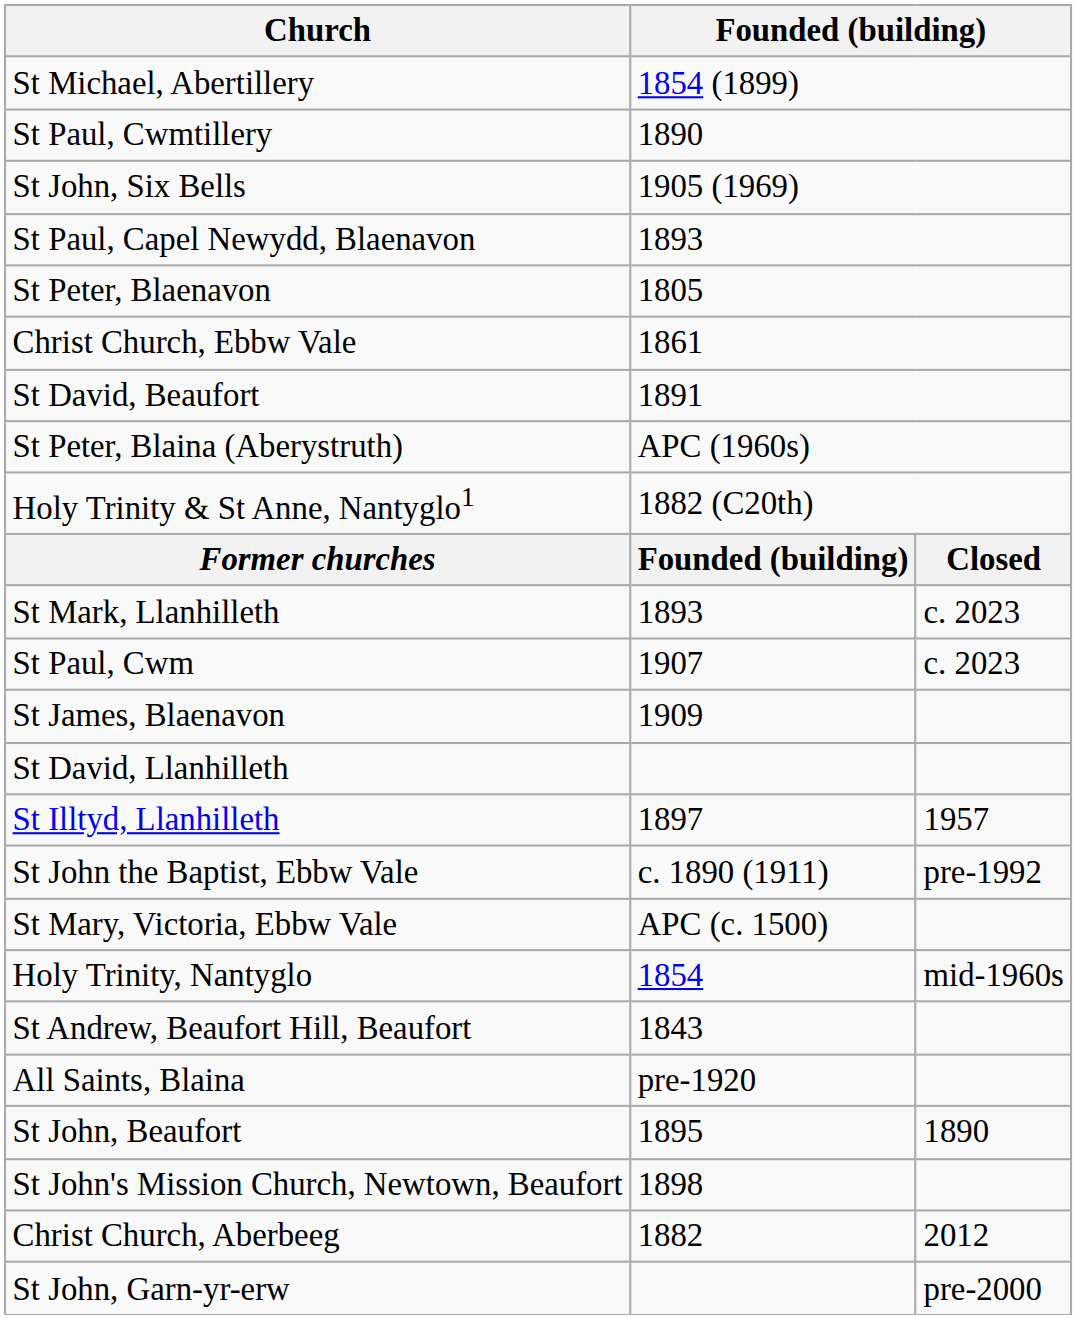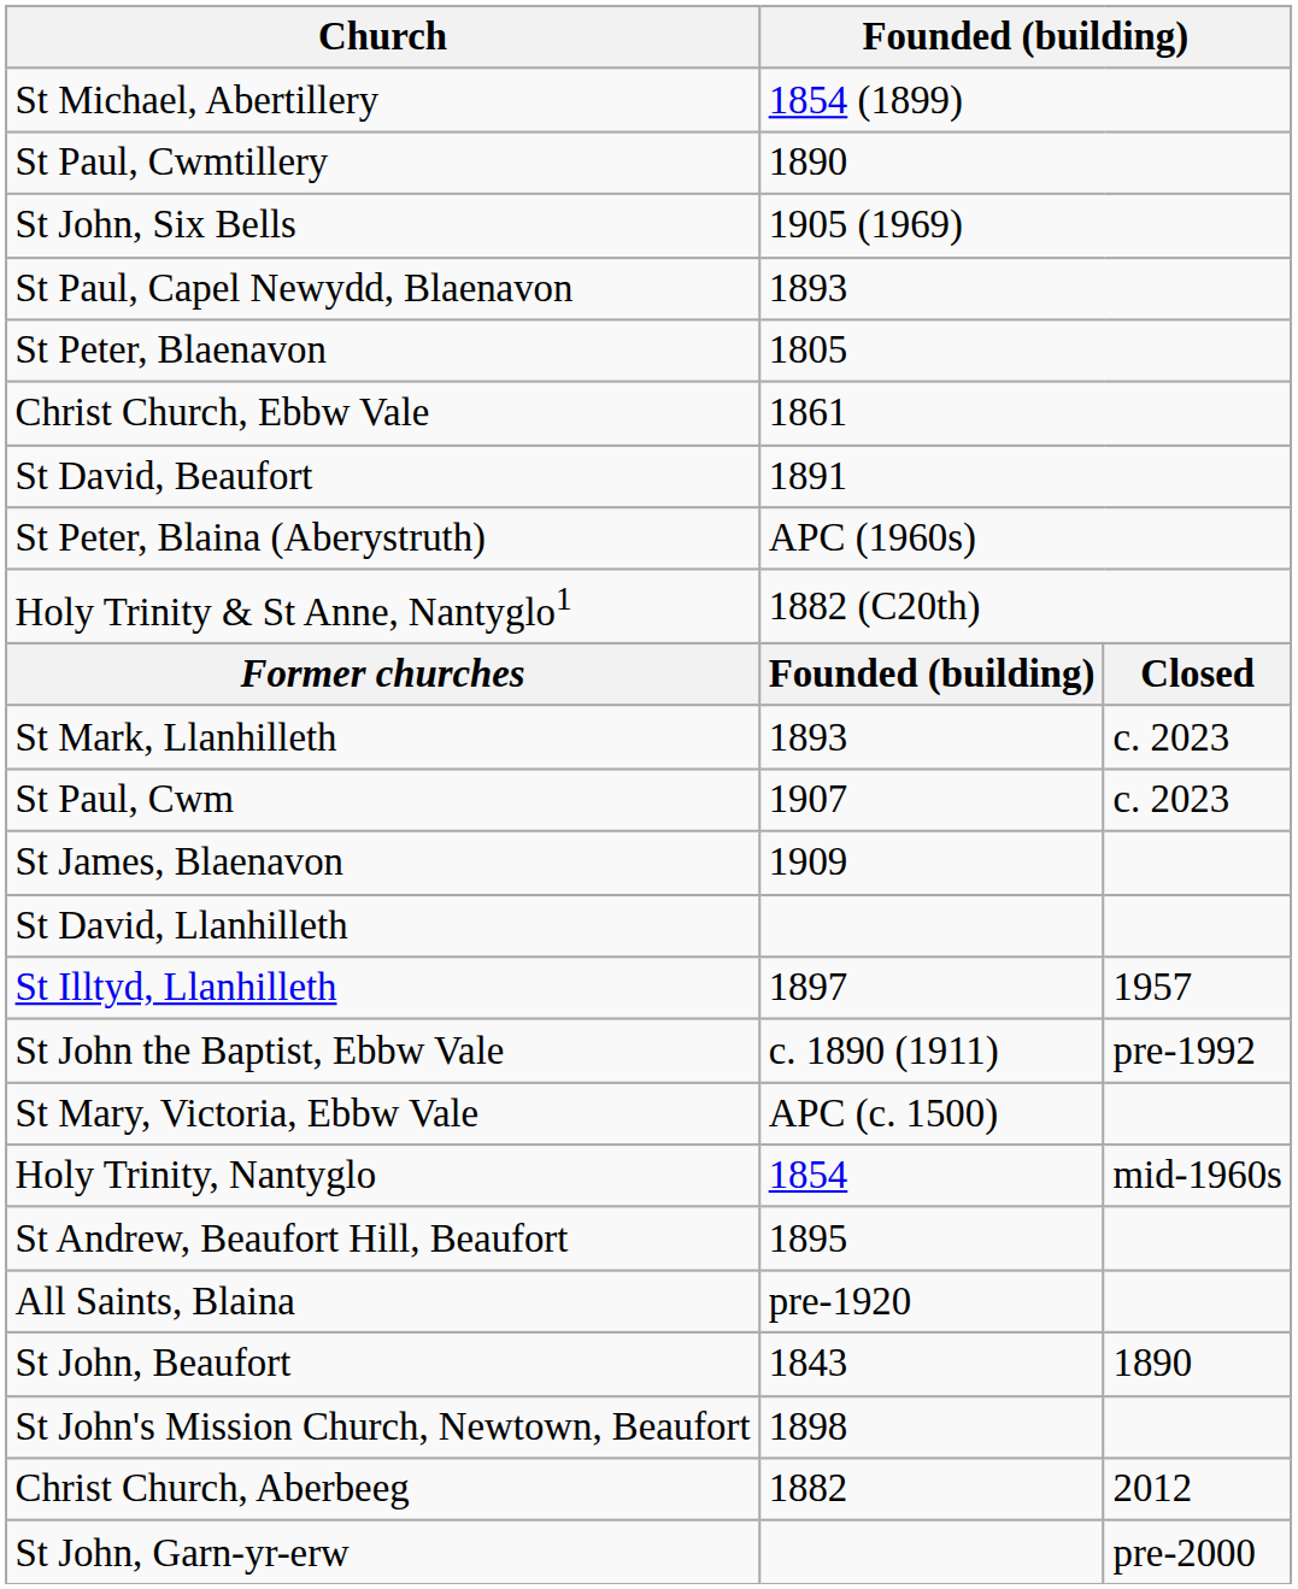 <table class="wikitable">
 <tr>
 <th>Church</th>
 <th colspan="2">Founded (building)</th>
 </tr>
 <tr>
 <td>St Michael, Abertillery</td>
 <td colspan="2"><a href='#'>1854</a> (1899)</td>
 </tr>
 <tr>
 <td>St Paul, Cwmtillery</td>
 <td colspan="2">1890</td>
 </tr>
 <tr>
 <td>St John, Six Bells</td>
 <td colspan="2">1905 (1969)</td>
 </tr>
 <tr>
 <td>St Paul, Capel Newydd, Blaenavon</td>
 <td colspan="2">1893</td>
 </tr>
 <tr>
 <td>St Peter, Blaenavon</td>
 <td colspan="2">1805</td>
 </tr>
 <tr>
 <td>Christ Church, Ebbw Vale</td>
 <td colspan="2">1861</td>
 </tr>
 <tr>
 <td>St David, Beaufort</td>
 <td colspan="2">1891</td>
 </tr>
 <tr>
 <td>St Peter, Blaina (Aberystruth)</td>
 <td colspan="2">APC (1960s)</td>
 </tr>
 <tr>
 <td>Holy Trinity & St Anne, Nantyglo<sup>1</sup></td>
 <td colspan="2">1882 (C20th)</td>
 </tr>
 <tr>
 <th><em>Former churches</em></th>
 <th>Founded (building)</th>
 <th>Closed</th>
 </tr>
 <tr>
 <td>St Mark, Llanhilleth</td>
 <td>1893</td>
 <td>c. 2023</td>
 </tr>
 <tr>
 <td>St Paul, Cwm</td>
 <td>1907</td>
 <td>c. 2023</td>
 </tr>
 <tr>
 <td>St James, Blaenavon</td>
 <td>1909</td>
 <td></td>
 </tr>
 <tr>
 <td>St David, Llanhilleth</td>
 <td></td>
 <td></td>
 </tr>
 <tr>
 <td><a href='#'>St Illtyd, Llanhilleth</a></td>
 <td>1897</td>
 <td>1957</td>
 </tr>
 <tr>
 <td>St John the Baptist, Ebbw Vale</td>
 <td>c. 1890 (1911)</td>
 <td>pre-1992</td>
 </tr>
 <tr>
 <td>St Mary, Victoria, Ebbw Vale</td>
 <td>APC (c. 1500)</td>
 <td></td>
 </tr>
 <tr>
 <td>Holy Trinity, Nantyglo</td>
 <td><a href='#'>1854</a></td>
 <td>mid-1960s</td>
 </tr>
 <tr>
 <td>St Andrew, Beaufort Hill, Beaufort</td>
-<td>1843</td>
+<td>1895</td>
 <td></td>
 </tr>
 <tr>
 <td>All Saints, Blaina</td>
 <td>pre-1920</td>
 <td></td>
 </tr>
 <tr>
 <td>St John, Beaufort</td>
-<td>1895</td>
+<td>1843</td>
 <td>1890</td>
 </tr>
 <tr>
 <td>St John's Mission Church, Newtown, Beaufort</td>
 <td>1898</td>
 <td></td>
 </tr>
 <tr>
 <td>Christ Church, Aberbeeg</td>
 <td>1882</td>
 <td>2012</td>
 </tr>
 <tr>
 <td>St John, Garn-yr-erw</td>
 <td></td>
 <td>pre-2000</td>
 </tr>
 </table>
